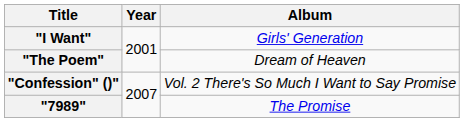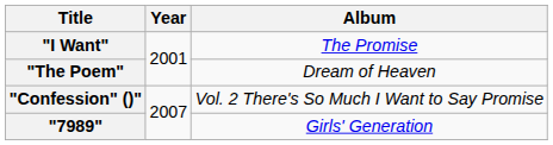 <table class="wikitable plainrowheaders" style="text-align:center;">
 <tr>
 <th>Title</th>
 <th>Year</th>
 <th>Album</th>
 </tr>
 <tr>
 <th scope=row>"I Want"<br></th>
 <td rowspan=2>2001</td>
-<td><em><a href='#'>Girls' Generation</a></em></td>
+<td><em><a href='#'>The Promise</a></em></td>
 </tr>
 <tr>
 <th scope=row>"The Poem"<br></th>
 <td><em>Dream of Heaven</em></td>
 </tr>
 <tr>
 <th scope=row>"Confession" ()"<br></th>
 <td rowspan=2>2007</td>
 <td><em>Vol. 2 There's So Much I Want to Say Promise</em></td>
 </tr>
 <tr>
 <th scope=row>"7989"<br></th>
-<td><em><a href='#'>The Promise</a></em></td>
+<td><em><a href='#'>Girls' Generation</a></em></td>
 </tr>
 </table>
